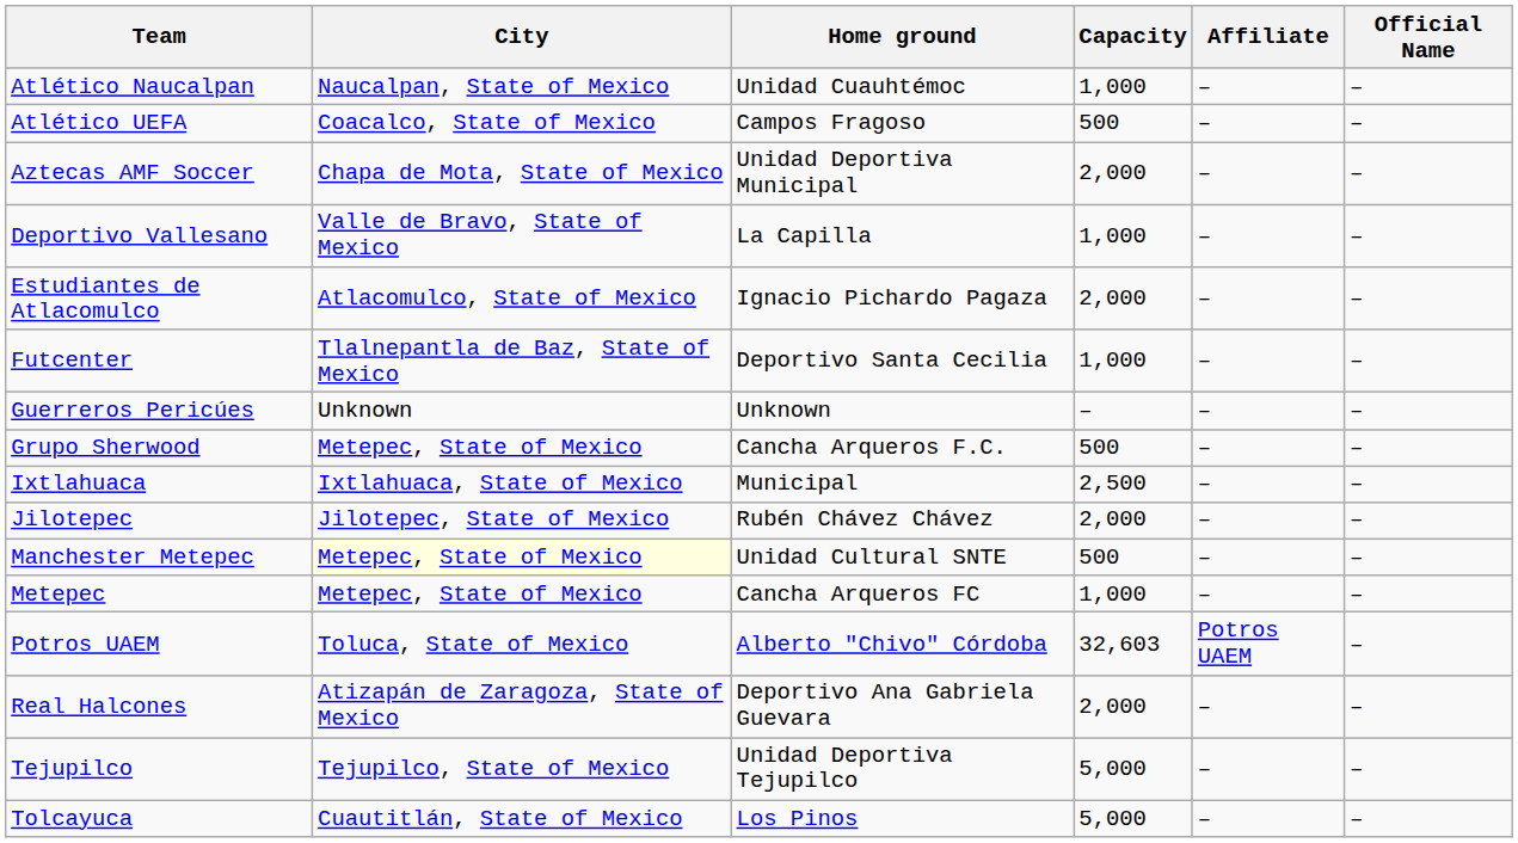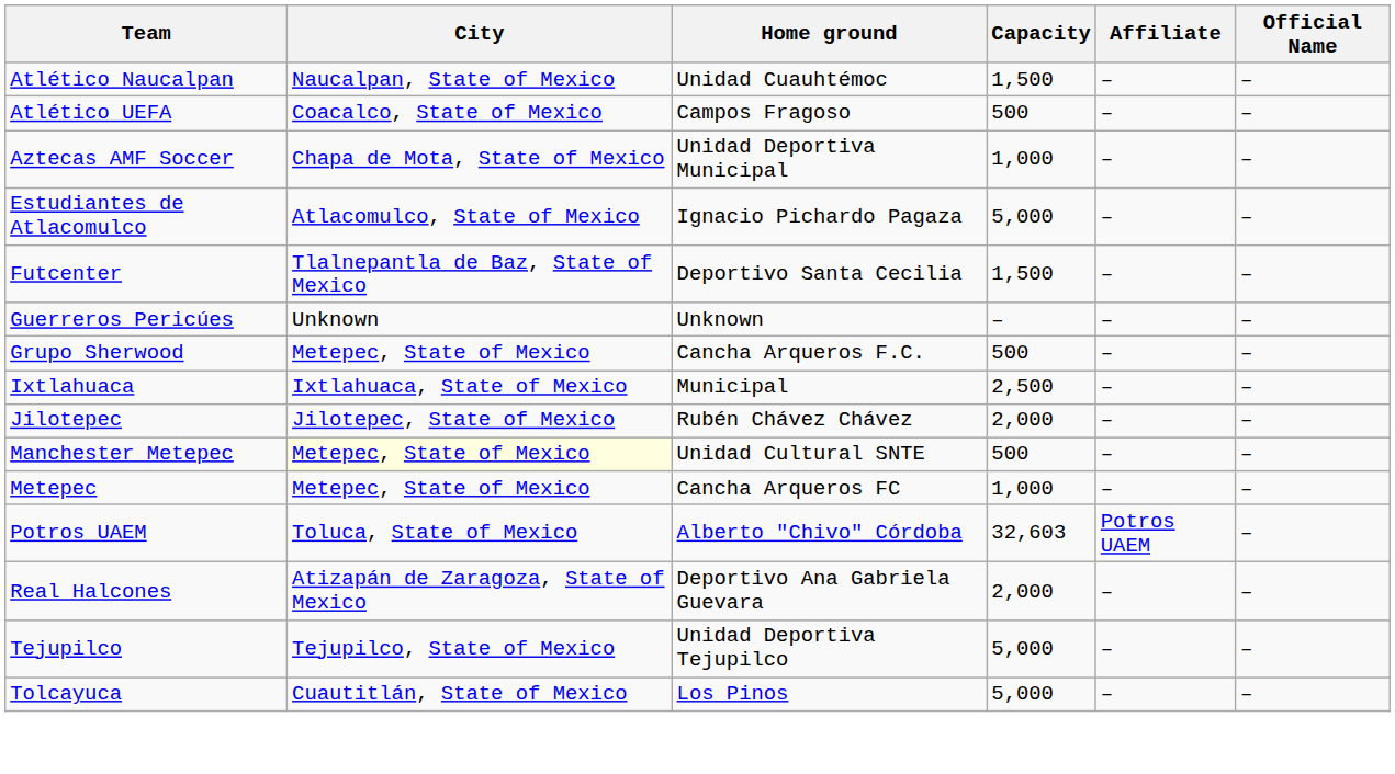 <table class="wikitable sortable">
 <tr>
 <th>Team</th>
 <th>City</th>
 <th>Home ground</th>
 <th>Capacity</th>
 <th>Affiliate</th>
 <th>Official Name</th>
 </tr>
 <tr>
 <td><a href='#'>Atlético Naucalpan</a></td>
 <td><a href='#'>Naucalpan</a>, <a href='#'>State of Mexico</a></td>
 <td>Unidad Cuauhtémoc</td>
-<td>1,000</td>
+<td>1,500</td>
 <td>–</td>
 <td>–</td>
 </tr>
 <tr>
 <td><a href='#'>Atlético UEFA</a></td>
 <td><a href='#'>Coacalco</a>, <a href='#'>State of Mexico</a></td>
 <td>Campos Fragoso</td>
 <td>500</td>
 <td>–</td>
 <td>–</td>
 </tr>
 <tr>
 <td><a href='#'>Aztecas AMF Soccer</a></td>
 <td><a href='#'>Chapa de Mota</a>, <a href='#'>State of Mexico</a></td>
 <td>Unidad Deportiva Municipal</td>
-<td>2,000</td>
-<td>–</td>
-<td>–</td>
-</tr>
-<tr>
-<td><a href='#'>Deportivo Vallesano</a></td>
-<td><a href='#'>Valle de Bravo</a>, <a href='#'>State of Mexico</a></td>
-<td>La Capilla</td>
 <td>1,000</td>
 <td>–</td>
 <td>–</td>
 </tr>
 <tr>
 <td><a href='#'>Estudiantes de Atlacomulco</a></td>
 <td><a href='#'>Atlacomulco</a>, <a href='#'>State of Mexico</a></td>
 <td>Ignacio Pichardo Pagaza</td>
-<td>2,000</td>
+<td>5,000</td>
 <td>–</td>
 <td>–</td>
 </tr>
 <tr>
 <td><a href='#'>Futcenter</a></td>
 <td><a href='#'>Tlalnepantla de Baz</a>, <a href='#'>State of Mexico</a></td>
 <td>Deportivo Santa Cecilia</td>
-<td>1,000</td>
+<td>1,500</td>
 <td>–</td>
 <td>–</td>
 </tr>
 <tr>
 <td><a href='#'>Guerreros Pericúes</a></td>
 <td>Unknown</td>
 <td>Unknown</td>
 <td>–</td>
 <td>–</td>
 <td>–</td>
 </tr>
 <tr>
 <td><a href='#'>Grupo Sherwood</a></td>
 <td><a href='#'>Metepec</a>, <a href='#'>State of Mexico</a></td>
 <td>Cancha Arqueros F.C.</td>
 <td>500</td>
 <td>–</td>
 <td>–</td>
 </tr>
 <tr>
 <td><a href='#'>Ixtlahuaca</a></td>
 <td><a href='#'>Ixtlahuaca</a>, <a href='#'>State of Mexico</a></td>
 <td>Municipal</td>
 <td>2,500</td>
 <td>–</td>
 <td>–</td>
 </tr>
 <tr>
 <td><a href='#'>Jilotepec</a></td>
 <td><a href='#'>Jilotepec</a>, <a href='#'>State of Mexico</a></td>
 <td>Rubén Chávez Chávez</td>
 <td>2,000</td>
 <td>–</td>
 <td>–</td>
 </tr>
 <tr>
 <td><a href='#'>Manchester Metepec</a></td>
 <td style="background: lightyellow;"><a href='#'>Metepec</a>, <a href='#'>State of Mexico</a></td>
 <td>Unidad Cultural SNTE</td>
 <td>500</td>
 <td>–</td>
 <td>–</td>
 </tr>
 <tr>
 <td><a href='#'>Metepec</a></td>
 <td><a href='#'>Metepec</a>, <a href='#'>State of Mexico</a></td>
 <td>Cancha Arqueros FC</td>
 <td>1,000</td>
 <td>–</td>
 <td>–</td>
 </tr>
 <tr>
 <td><a href='#'>Potros UAEM</a></td>
 <td><a href='#'>Toluca</a>, <a href='#'>State of Mexico</a></td>
 <td><a href='#'>Alberto "Chivo" Córdoba</a></td>
 <td>32,603</td>
 <td><a href='#'>Potros UAEM</a></td>
 <td>–</td>
 </tr>
 <tr>
 <td><a href='#'>Real Halcones</a></td>
 <td><a href='#'>Atizapán de Zaragoza</a>, <a href='#'>State of Mexico</a></td>
 <td>Deportivo Ana Gabriela Guevara</td>
 <td>2,000</td>
 <td>–</td>
 <td>–</td>
 </tr>
 <tr>
 <td><a href='#'>Tejupilco</a></td>
 <td><a href='#'>Tejupilco</a>, <a href='#'>State of Mexico</a></td>
 <td>Unidad Deportiva Tejupilco</td>
 <td>5,000</td>
 <td>–</td>
 <td>–</td>
 </tr>
 <tr>
 <td><a href='#'>Tolcayuca</a></td>
 <td><a href='#'>Cuautitlán</a>, <a href='#'>State of Mexico</a></td>
 <td><a href='#'>Los Pinos</a></td>
 <td>5,000</td>
 <td>–</td>
 <td>–</td>
 </tr>
 </table>
